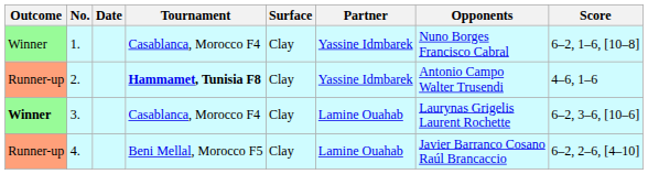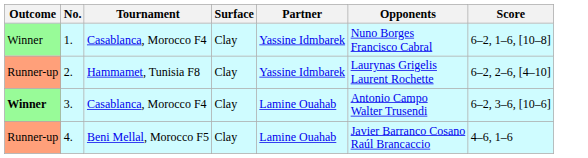 <table class=wikitable>
 <tr>
 <th>Outcome</th>
 <th>No.</th>
-<th>Date</th>
 <th>Tournament</th>
 <th>Surface</th>
 <th>Partner</th>
 <th>Opponents</th>
 <th>Score</th>
 </tr>
 <tr style="background:#cffcff;">
 <td bgcolor=98FB98>Winner</td>
 <td>1.</td>
-<td></td>
 <td> <a href='#'>Casablanca</a>, Morocco F4</td>
 <td>Clay</td>
 <td> <a href='#'>Yassine Idmbarek</a></td>
 <td> <a href='#'>Nuno Borges</a><br> <a href='#'>Francisco Cabral</a></td>
 <td>6–2, 1–6, [10–8]</td>
 </tr>
 <tr style="background:#cffcff;">
 <td bgcolor=FFA07A>Runner-up</td>
 <td>2.</td>
-<td></td>
-<td><strong> <a href='#'>Hammamet</a>, Tunisia F8</strong></td>
+<td> <a href='#'>Hammamet</a>, Tunisia F8</td>
 <td>Clay</td>
 <td> <a href='#'>Yassine Idmbarek</a></td>
-<td> <a href='#'>Antonio Campo</a><br> <a href='#'>Walter Trusendi</a></td>
-<td>4–6, 1–6</td>
+<td> <a href='#'>Laurynas Grigelis</a><br> <a href='#'>Laurent Rochette</a></td>
+<td>6–2, 2–6, [4–10]</td>
 </tr>
 <tr style="background:#cffcff;">
 <td bgcolor=98FB98><strong>Winner</strong></td>
 <td>3.</td>
-<td></td>
 <td> <a href='#'>Casablanca</a>, Morocco F4</td>
 <td>Clay</td>
 <td> <a href='#'>Lamine Ouahab</a></td>
-<td> <a href='#'>Laurynas Grigelis</a><br> <a href='#'>Laurent Rochette</a></td>
+<td> <a href='#'>Antonio Campo</a><br> <a href='#'>Walter Trusendi</a></td>
 <td>6–2, 3–6, [10–6]</td>
 </tr>
 <tr style="background:#cffcff;">
 <td bgcolor=FFA07A>Runner-up</td>
 <td>4.</td>
-<td></td>
 <td> <a href='#'>Beni Mellal</a>, Morocco F5</td>
 <td>Clay</td>
 <td> <a href='#'>Lamine Ouahab</a></td>
 <td> <a href='#'>Javier Barranco Cosano</a><br> <a href='#'>Raúl Brancaccio</a></td>
-<td>6–2, 2–6, [4–10]</td>
+<td>4–6, 1–6</td>
 </tr>
 </table>
